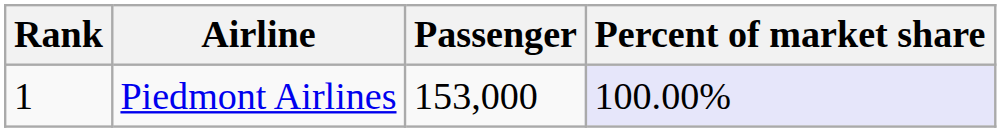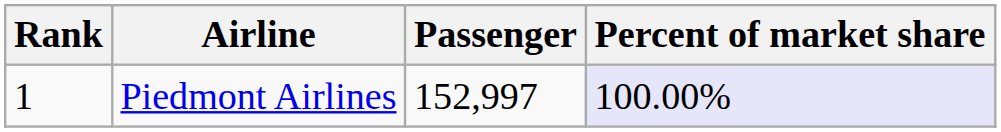 <table class="wikitable">
 <tr>
 <th>Rank</th>
 <th>Airline</th>
 <th>Passenger</th>
 <th>Percent of market share</th>
 </tr>
 <tr>
 <td>1</td>
 <td><a href='#'>Piedmont Airlines</a></td>
-<td>153,000</td>
+<td>152,997</td>
 <td style="background: lavender;">100.00%</td>
 </tr>
 </table>
